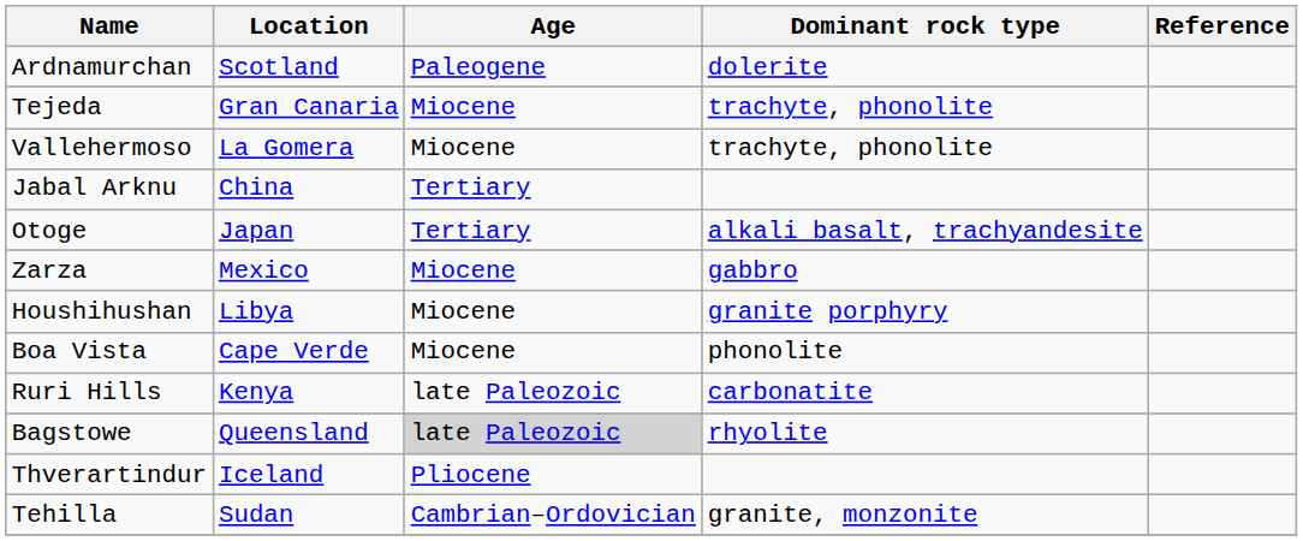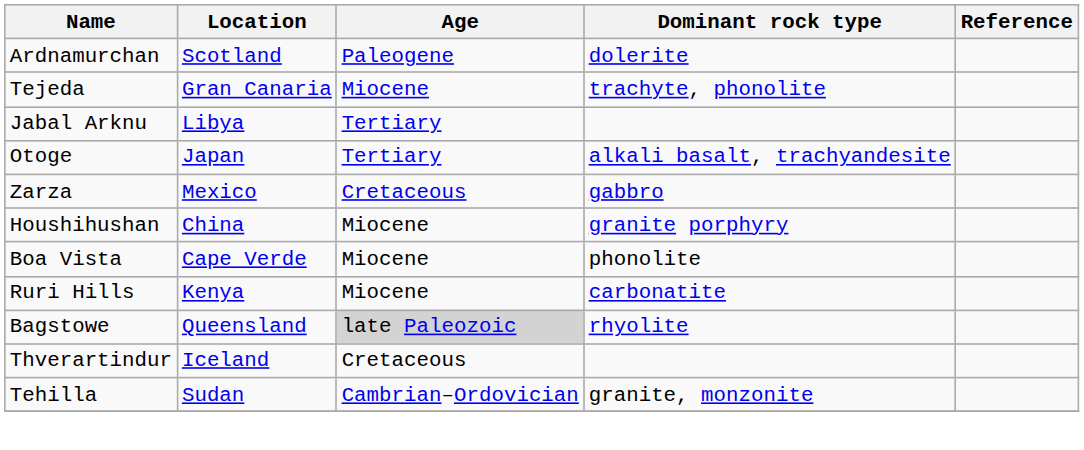 <table class="wikitable" style="margin:left">
 <tr>
 <th>Name</th>
 <th>Location</th>
 <th>Age</th>
 <th>Dominant rock type</th>
 <th>Reference</th>
 </tr>
 <tr>
 <td>Ardnamurchan</td>
 <td><a href='#'>Scotland</a></td>
 <td><a href='#'>Paleogene</a></td>
 <td><a href='#'>dolerite</a></td>
 <td></td>
 </tr>
 <tr>
 <td>Tejeda</td>
 <td><a href='#'>Gran Canaria</a></td>
 <td><a href='#'>Miocene</a></td>
 <td><a href='#'>trachyte</a>, <a href='#'>phonolite</a></td>
 <td></td>
 </tr>
 <tr>
-<td>Vallehermoso</td>
-<td><a href='#'>La Gomera</a></td>
-<td>Miocene</td>
-<td>trachyte, phonolite</td>
-<td></td>
-</tr>
-<tr>
 <td>Jabal Arknu</td>
-<td><a href='#'>China</a></td>
+<td><a href='#'>Libya</a></td>
 <td><a href='#'>Tertiary</a></td>
 <td></td>
 <td></td>
 </tr>
 <tr>
 <td>Otoge</td>
 <td><a href='#'>Japan</a></td>
 <td><a href='#'>Tertiary</a></td>
 <td><a href='#'>alkali basalt</a>, <a href='#'>trachyandesite</a></td>
 <td></td>
 </tr>
 <tr>
 <td>Zarza</td>
 <td><a href='#'>Mexico</a></td>
-<td><a href='#'>Miocene</a></td>
+<td><a href='#'>Cretaceous</a></td>
 <td><a href='#'>gabbro</a></td>
 <td></td>
 </tr>
 <tr>
 <td>Houshihushan</td>
-<td><a href='#'>Libya</a></td>
+<td><a href='#'>China</a></td>
 <td>Miocene</td>
 <td><a href='#'>granite</a> <a href='#'>porphyry</a></td>
 <td></td>
 </tr>
 <tr>
 <td>Boa Vista</td>
 <td><a href='#'>Cape Verde</a></td>
 <td>Miocene</td>
 <td>phonolite</td>
 <td></td>
 </tr>
 <tr>
 <td>Ruri Hills</td>
 <td><a href='#'>Kenya</a></td>
-<td>late <a href='#'>Paleozoic</a></td>
+<td>Miocene</td>
 <td><a href='#'>carbonatite</a></td>
 <td></td>
 </tr>
 <tr>
 <td>Bagstowe</td>
 <td><a href='#'>Queensland</a></td>
 <td style="background: lightgrey;">late <a href='#'>Paleozoic</a></td>
 <td><a href='#'>rhyolite</a></td>
 <td></td>
 </tr>
 <tr>
 <td>Thverartindur</td>
 <td><a href='#'>Iceland</a></td>
-<td><a href='#'>Pliocene</a></td>
+<td>Cretaceous</td>
 <td></td>
 <td></td>
 </tr>
 <tr>
 <td>Tehilla</td>
 <td><a href='#'>Sudan</a></td>
 <td><a href='#'>Cambrian</a>–<a href='#'>Ordovician</a></td>
 <td>granite, <a href='#'>monzonite</a></td>
 <td></td>
 </tr>
 <tr>
 </tr>
 </table>
